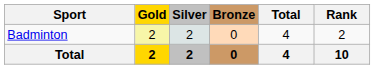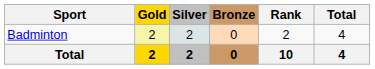 <table class="wikitable sortable" style="text-align:center; font-size:95%">
 <tr>
 <th width=150>Sport</th>
 <th style="background-color:gold; width=60;"><strong>Gold</strong></th>
 <th style="background-color:silver; width=60;"><strong>Silver</strong></th>
 <th style="background-color:#cc9966; width=60;"><strong>Bronze</strong></th>
+<th width=60>Rank</th>
 <th width=60>Total</th>
-<th width=60>Rank</th>
 </tr>
 <tr>
 <td align=left> <a href='#'>Badminton</a></td>
 <td bgcolor=#f7f6a8>2</td>
 <td bgcolor=#dce5e5>2</td>
 <td bgcolor=#ffdab9>0</td>
+<td>2</td>
 <td>4</td>
-<td>2</td>
 </tr>
 <tr>
 <th>Total</th>
 <th style="background-color:gold; width=60;">2</th>
 <th style="background-color:silver; width=60;">2</th>
 <th style="background-color:#cc9966; width=60;">0</th>
+<th>10</th>
 <th>4</th>
-<th>10</th>
 </tr>
 </table>
